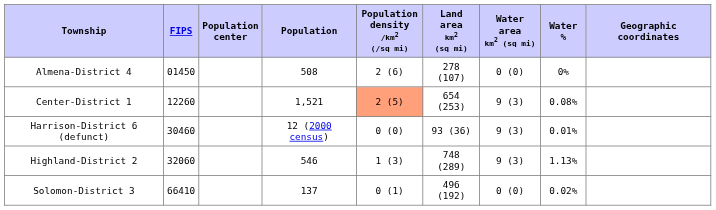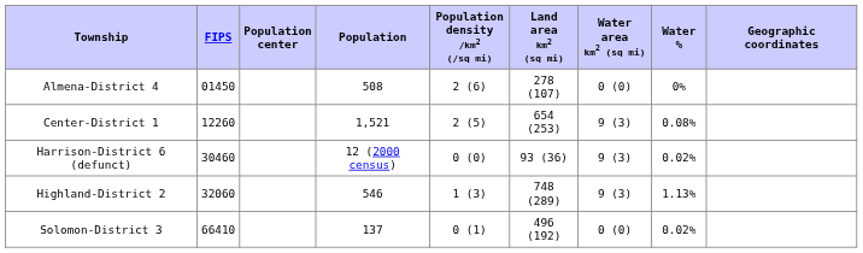 <table class="toccolours" border=1 cellspacing=0 cellpadding=4 style="text-align:center; border-collapse:collapse; font-size:90%;">
 <tr style="background:#ccccff">
 <th>Township</th>
 <th><a href='#'>FIPS</a></th>
 <th>Population<br>center</th>
 <th>Population</th>
 <th>Population<br>density<br><small>/km<sup>2</sup> (/sq mi)</small></th>
 <th>Land area<br><small>km<sup>2</sup> (sq mi)</small></th>
 <th>Water area<br><small>km<sup>2</sup> (sq mi)</small></th>
 <th>Water %</th>
 <th>Geographic coordinates</th>
 </tr>
 <tr>
 <td>Almena-District 4</td>
 <td>01450</td>
 <td></td>
 <td>508</td>
 <td>2 (6)</td>
 <td>278 (107)</td>
 <td>0 (0)</td>
 <td>0%</td>
 <td></td>
 </tr>
 <tr>
 <td>Center-District 1</td>
 <td>12260</td>
 <td></td>
 <td>1,521</td>
-<td style="background: lightsalmon;">2 (5)</td>
+<td>2 (5)</td>
 <td>654 (253)</td>
 <td>9 (3)</td>
 <td>0.08%</td>
 <td></td>
 </tr>
 <tr>
 <td>Harrison-District 6 (defunct)</td>
 <td>30460</td>
 <td></td>
 <td>12 (<a href='#'>2000 census</a>)</td>
 <td>0 (0)</td>
 <td>93 (36)</td>
 <td>9 (3)</td>
-<td>0.01%</td>
+<td>0.02%</td>
 <td></td>
 </tr>
 <tr>
 <td>Highland-District 2</td>
 <td>32060</td>
 <td></td>
 <td>546</td>
 <td>1 (3)</td>
 <td>748 (289)</td>
 <td>9 (3)</td>
 <td>1.13%</td>
 <td></td>
 </tr>
 <tr>
 <td>Solomon-District 3</td>
 <td>66410</td>
 <td></td>
 <td>137</td>
 <td>0 (1)</td>
 <td>496 (192)</td>
 <td>0 (0)</td>
 <td>0.02%</td>
 <td></td>
 </tr>
 </table>
